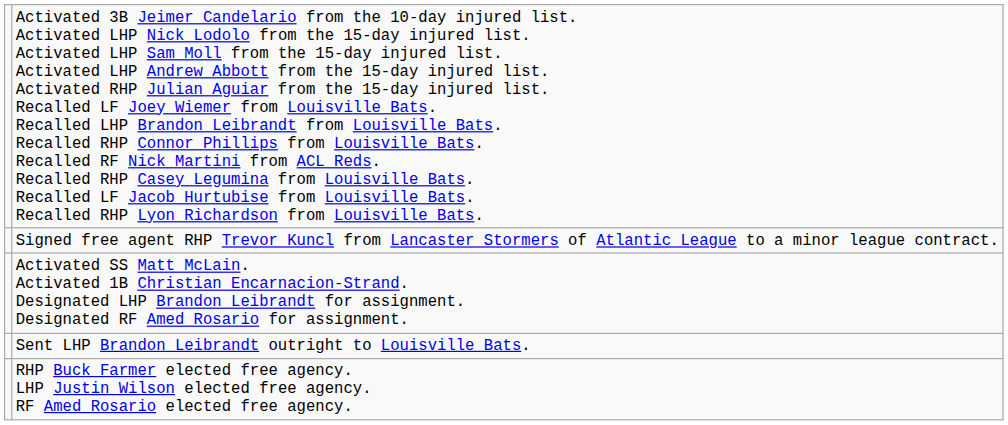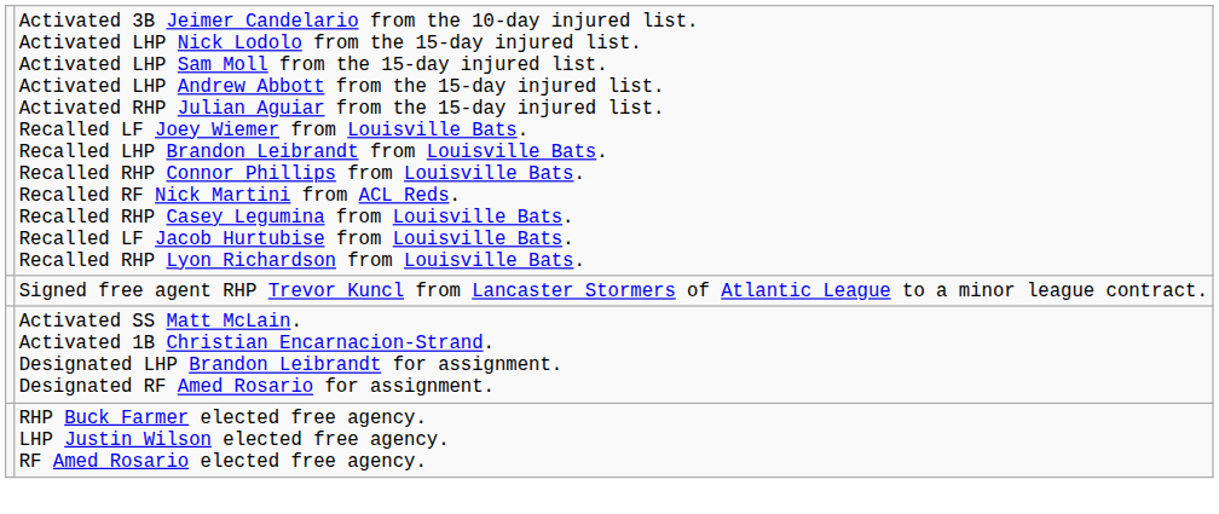 <table class="wikitable">
 <tr>
 <td></td>
 <td>Activated 3B <a href='#'>Jeimer Candelario</a> from the 10-day injured list. <br> Activated LHP <a href='#'>Nick Lodolo</a> from the 15-day injured list. <br> Activated LHP <a href='#'>Sam Moll</a> from the 15-day injured list. <br> Activated LHP <a href='#'>Andrew Abbott</a> from the 15-day injured list. <br> Activated RHP <a href='#'>Julian Aguiar</a> from the 15-day injured list. <br> Recalled LF <a href='#'>Joey Wiemer</a> from <a href='#'>Louisville Bats</a>. <br> Recalled LHP <a href='#'>Brandon Leibrandt</a> from <a href='#'>Louisville Bats</a>. <br> Recalled RHP <a href='#'>Connor Phillips</a> from <a href='#'>Louisville Bats</a>. <br> Recalled RF <a href='#'>Nick Martini</a> from <a href='#'>ACL Reds</a>. <br> Recalled RHP <a href='#'>Casey Legumina</a> from <a href='#'>Louisville Bats</a>. <br> Recalled LF <a href='#'>Jacob Hurtubise</a> from <a href='#'>Louisville Bats</a>. <br> Recalled RHP <a href='#'>Lyon Richardson</a> from <a href='#'>Louisville Bats</a>.</td>
 </tr>
 <tr>
 <td></td>
 <td>Signed free agent RHP <a href='#'>Trevor Kuncl</a> from <a href='#'>Lancaster Stormers</a> of <a href='#'>Atlantic League</a> to a minor league contract.</td>
 </tr>
 <tr>
 <td></td>
 <td>Activated SS <a href='#'>Matt McLain</a>. <br> Activated 1B <a href='#'>Christian Encarnacion-Strand</a>. <br> Designated LHP <a href='#'>Brandon Leibrandt</a> for assignment. <br> Designated RF <a href='#'>Amed Rosario</a> for assignment.</td>
 </tr>
 <tr>
 <td></td>
-<td>Sent LHP <a href='#'>Brandon Leibrandt</a> outright to <a href='#'>Louisville Bats</a>.</td>
-</tr>
-<tr>
-<td></td>
 <td>RHP <a href='#'>Buck Farmer</a> elected free agency. <br> LHP <a href='#'>Justin Wilson</a> elected free agency. <br> RF <a href='#'>Amed Rosario</a> elected free agency.</td>
 </tr>
 </table>
